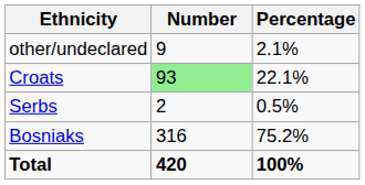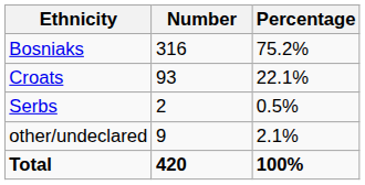 <table class="wikitable">
 <tr>
 <th width="100px">Ethnicity</th>
 <th width="80px">Number</th>
 <th width="80px">Percentage</th>
 </tr>
 <tr>
-<td>other/undeclared</td>
-<td>9</td>
-<td>2.1%</td>
+<td><a href='#'>Bosniaks</a></td>
+<td>316</td>
+<td>75.2%</td>
 </tr>
 <tr>
 <td><a href='#'>Croats</a></td>
-<td style="background: lightgreen;">93</td>
+<td>93</td>
 <td>22.1%</td>
 </tr>
 <tr>
 <td><a href='#'>Serbs</a></td>
 <td>2</td>
 <td>0.5%</td>
 </tr>
 <tr>
-<td><a href='#'>Bosniaks</a></td>
-<td>316</td>
-<td>75.2%</td>
+<td>other/undeclared</td>
+<td>9</td>
+<td>2.1%</td>
 </tr>
 <tr>
 <td><strong>Total</strong></td>
 <td><strong>420</strong></td>
 <td><strong>100%</strong></td>
 </tr>
 </table>
